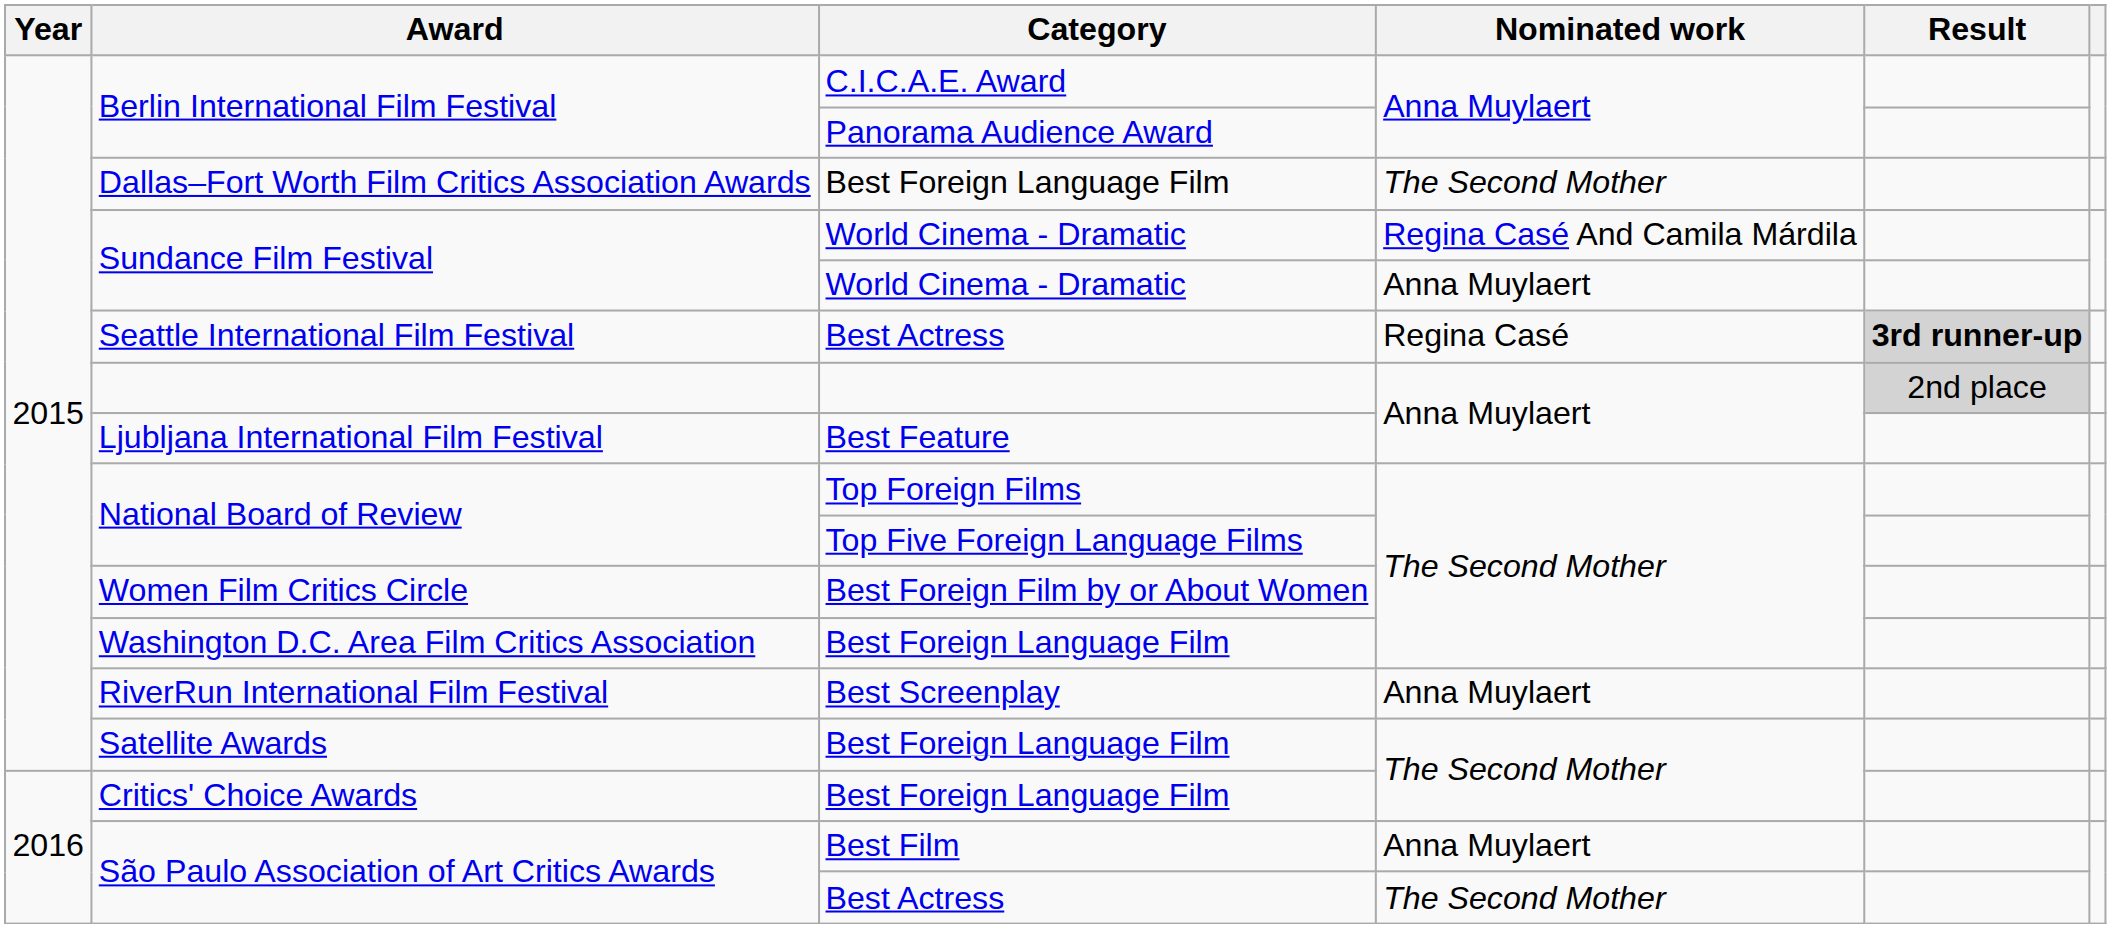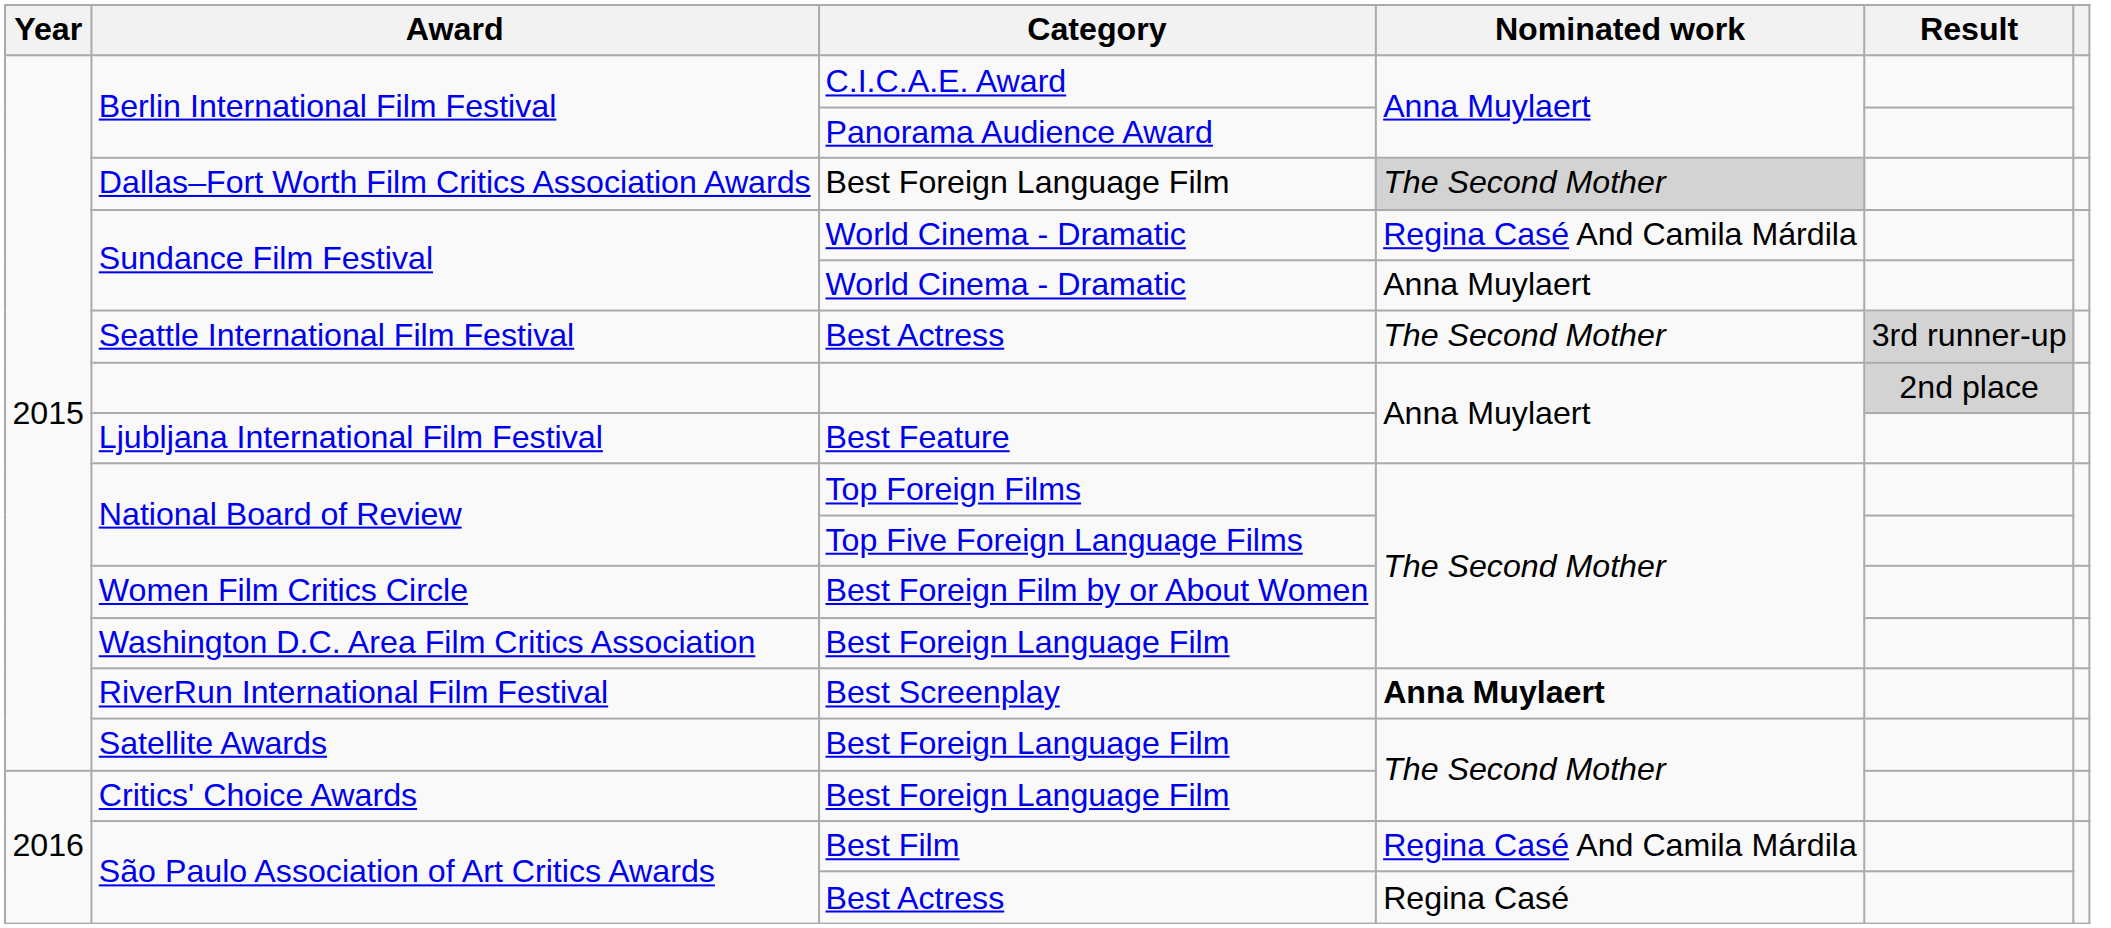 <table class="wikitable sortable">
 <tr>
 <th>Year</th>
 <th>Award</th>
 <th>Category</th>
 <th>Nominated work</th>
 <th>Result</th>
 <th></th>
 </tr>
 <tr>
 <td rowspan=14>2015</td>
 <td rowspan=2><a href='#'>Berlin International Film Festival</a></td>
 <td><a href='#'>C.I.C.A.E. Award</a></td>
 <td rowspan=2><a href='#'>Anna Muylaert</a></td>
 <td></td>
 <td rowspan=2></td>
 </tr>
 <tr>
 <td><a href='#'>Panorama Audience Award</a></td>
 <td></td>
 </tr>
 <tr>
 <td><a href='#'>Dallas–Fort Worth Film Critics Association Awards</a></td>
 <td>Best Foreign Language Film</td>
-<td><em>The Second Mother</em></td>
+<td style="background: lightgrey;"><em>The Second Mother</em></td>
 <td></td>
 <td></td>
 </tr>
 <tr>
 <td rowspan=2><a href='#'>Sundance Film Festival</a></td>
 <td><a href='#'>World Cinema - Dramatic</a></td>
 <td><a href='#'>Regina Casé</a> And Camila Márdila</td>
 <td></td>
 <td rowspan=2></td>
 </tr>
 <tr>
 <td><a href='#'>World Cinema - Dramatic</a></td>
 <td>Anna Muylaert</td>
 <td></td>
 </tr>
 <tr>
 <td><a href='#'>Seattle International Film Festival</a></td>
 <td><a href='#'>Best Actress</a></td>
-<td>Regina Casé</td>
-<td style="background:lightgrey" align="center"><strong>3rd runner-up</strong></td>
+<td><em>The Second Mother</em></td>
+<td style="background:lightgrey" align="center">3rd runner-up</td>
 <td></td>
 </tr>
 <tr>
 <td></td>
 <td></td>
 <td rowspan=2>Anna Muylaert</td>
 <td style="background:lightgrey" align="center">2nd place</td>
 <td></td>
 </tr>
 <tr>
 <td><a href='#'>Ljubljana International Film Festival</a></td>
 <td><a href='#'>Best Feature</a></td>
 <td></td>
 <td></td>
 </tr>
 <tr>
 <td rowspan=2><a href='#'>National Board of Review</a></td>
 <td><a href='#'>Top Foreign Films</a></td>
 <td rowspan=4><em>The Second Mother</em></td>
 <td></td>
 <td rowspan=2></td>
 </tr>
 <tr>
 <td><a href='#'>Top Five Foreign Language Films</a></td>
 <td></td>
 </tr>
 <tr>
 <td><a href='#'>Women Film Critics Circle</a></td>
 <td><a href='#'>Best Foreign Film by or About Women</a></td>
 <td></td>
 <td></td>
 </tr>
 <tr>
 <td><a href='#'>Washington D.C. Area Film Critics Association</a></td>
 <td><a href='#'>Best Foreign Language Film</a></td>
 <td></td>
 <td></td>
 </tr>
 <tr>
 <td><a href='#'>RiverRun International Film Festival</a></td>
 <td><a href='#'>Best Screenplay</a></td>
-<td>Anna Muylaert</td>
+<td><strong>Anna Muylaert</strong></td>
 <td></td>
 <td></td>
 </tr>
 <tr>
 <td><a href='#'>Satellite Awards</a></td>
 <td><a href='#'>Best Foreign Language Film</a></td>
 <td rowspan=2><em>The Second Mother</em></td>
 <td></td>
 <td></td>
 </tr>
 <tr>
 <td rowspan=3>2016</td>
 <td><a href='#'>Critics' Choice Awards</a></td>
 <td><a href='#'>Best Foreign Language Film</a></td>
 <td></td>
 <td></td>
 </tr>
 <tr>
 <td rowspan=2><a href='#'>São Paulo Association of Art Critics Awards</a></td>
 <td><a href='#'>Best Film</a></td>
-<td>Anna Muylaert</td>
+<td><a href='#'>Regina Casé</a> And Camila Márdila</td>
 <td></td>
 <td rowspan=2></td>
 </tr>
 <tr>
 <td><a href='#'>Best Actress</a></td>
-<td><em>The Second Mother</em></td>
+<td>Regina Casé</td>
 <td></td>
 </tr>
 </table>
